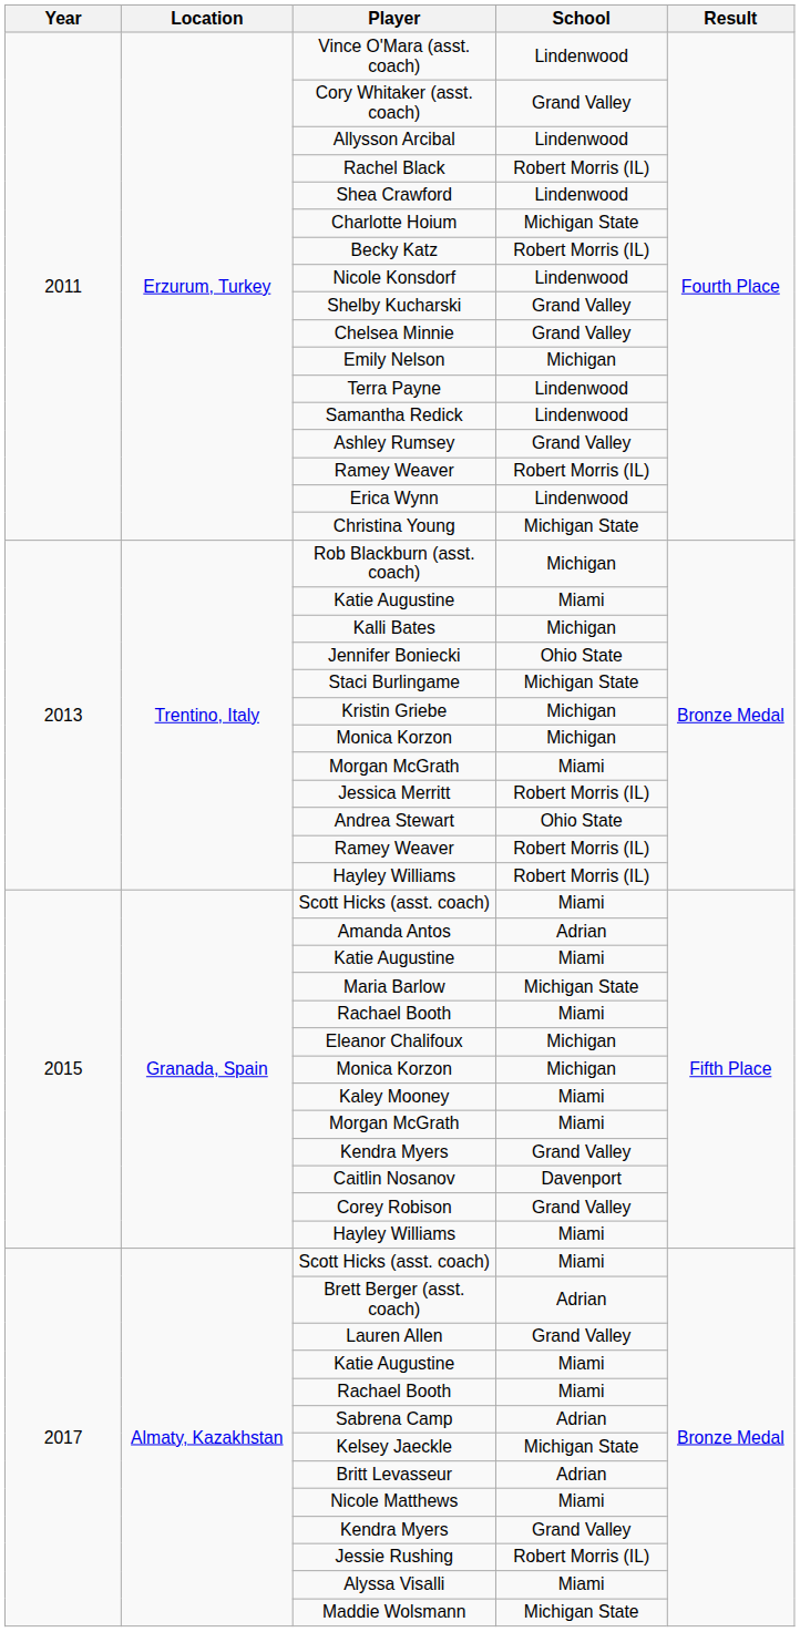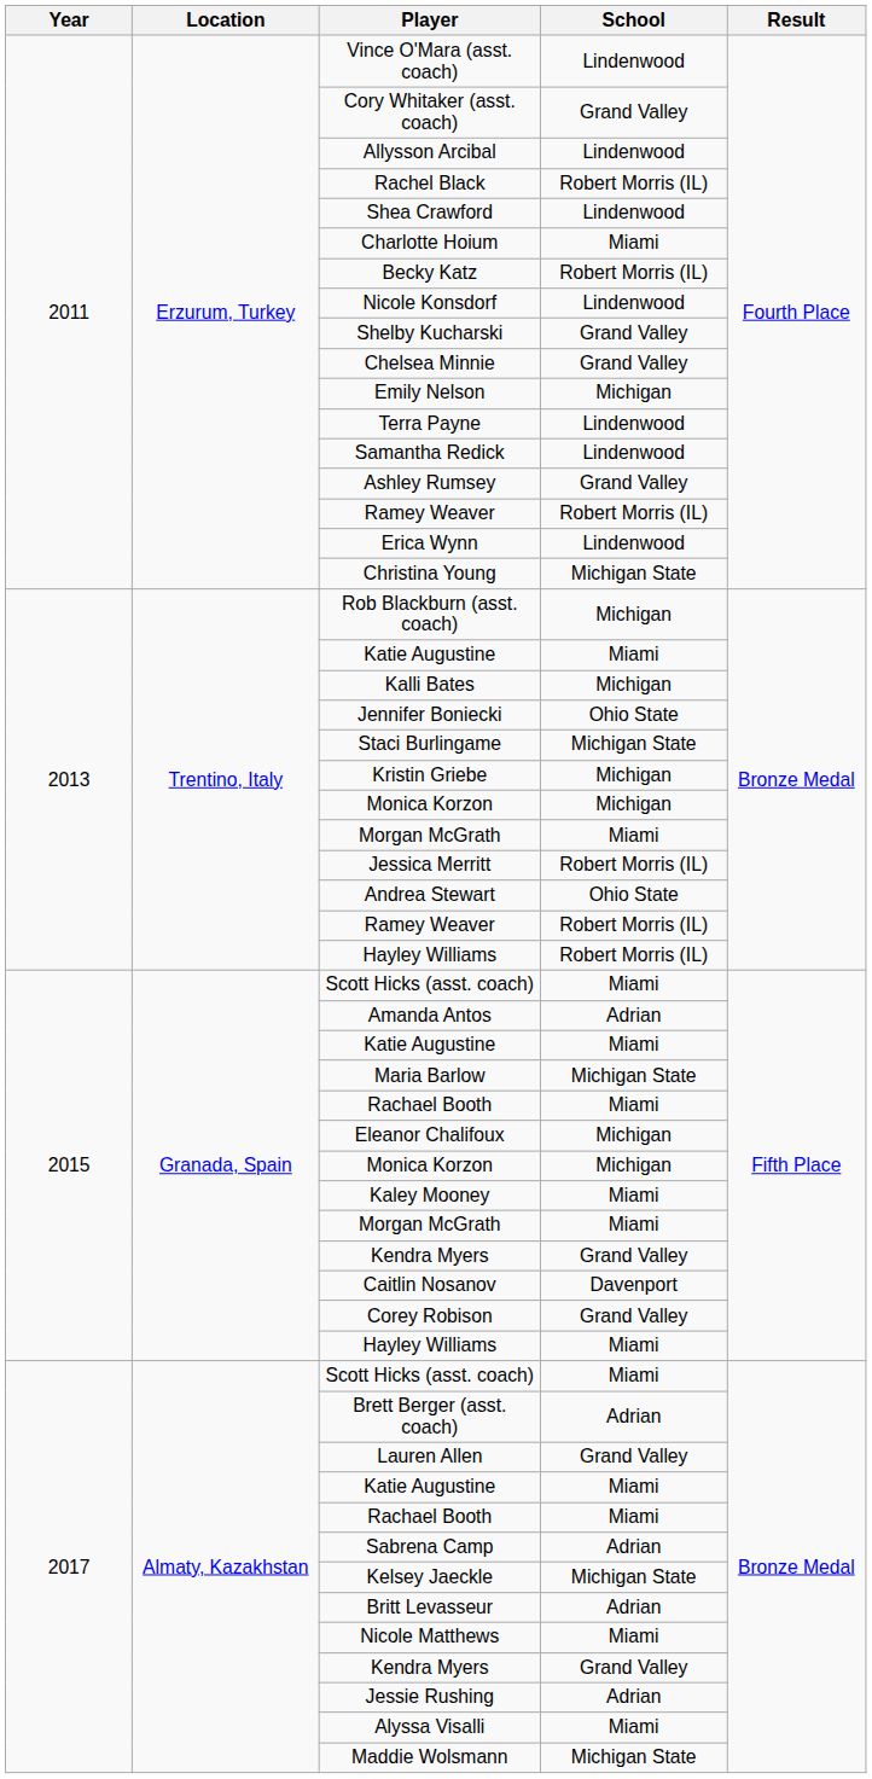 <table class="wikitable" style="text-align: center;">
 <tr>
 <th scope="col" width="100px">Year</th>
 <th scope="col" width="150px">Location</th>
 <th scope="col" width="180px">Player</th>
 <th scope="col" width="150px">School</th>
 <th scope="col" width="110px">Result</th>
 </tr>
 <tr>
 <td rowspan="17">2011</td>
 <td rowspan="17"><a href='#'>Erzurum, Turkey</a></td>
 <td>Vince O'Mara (asst. coach)</td>
 <td>Lindenwood</td>
 <td rowspan="17"><a href='#'>Fourth Place</a></td>
 </tr>
 <tr>
 <td>Cory Whitaker (asst. coach)</td>
 <td>Grand Valley</td>
 </tr>
 <tr>
 <td>Allysson Arcibal</td>
 <td>Lindenwood</td>
 </tr>
 <tr>
 <td>Rachel Black</td>
 <td>Robert Morris (IL)</td>
 </tr>
 <tr>
 <td>Shea Crawford</td>
 <td>Lindenwood</td>
 </tr>
 <tr>
 <td>Charlotte Hoium</td>
-<td>Michigan State</td>
+<td>Miami</td>
 </tr>
 <tr>
 <td>Becky Katz</td>
 <td>Robert Morris (IL)</td>
 </tr>
 <tr>
 <td>Nicole Konsdorf</td>
 <td>Lindenwood</td>
 </tr>
 <tr>
 <td>Shelby Kucharski</td>
 <td>Grand Valley</td>
 </tr>
 <tr>
 <td>Chelsea Minnie</td>
 <td>Grand Valley</td>
 </tr>
 <tr>
 <td>Emily Nelson</td>
 <td>Michigan</td>
 </tr>
 <tr>
 <td>Terra Payne</td>
 <td>Lindenwood</td>
 </tr>
 <tr>
 <td>Samantha Redick</td>
 <td>Lindenwood</td>
 </tr>
 <tr>
 <td>Ashley Rumsey</td>
 <td>Grand Valley</td>
 </tr>
 <tr>
 <td>Ramey Weaver</td>
 <td>Robert Morris (IL)</td>
 </tr>
 <tr>
 <td>Erica Wynn</td>
 <td>Lindenwood</td>
 </tr>
 <tr>
 <td>Christina Young</td>
 <td>Michigan State</td>
 </tr>
 <tr>
 <td rowspan="12">2013</td>
 <td rowspan="12"><a href='#'>Trentino, Italy</a></td>
 <td>Rob Blackburn (asst. coach)</td>
 <td>Michigan</td>
 <td rowspan="12"><a href='#'>Bronze Medal</a></td>
 </tr>
 <tr>
 <td>Katie Augustine</td>
 <td>Miami</td>
 </tr>
 <tr>
 <td>Kalli Bates</td>
 <td>Michigan</td>
 </tr>
 <tr>
 <td>Jennifer Boniecki</td>
 <td>Ohio State</td>
 </tr>
 <tr>
 <td>Staci Burlingame</td>
 <td>Michigan State</td>
 </tr>
 <tr>
 <td>Kristin Griebe</td>
 <td>Michigan</td>
 </tr>
 <tr>
 <td>Monica Korzon</td>
 <td>Michigan</td>
 </tr>
 <tr>
 <td>Morgan McGrath</td>
 <td>Miami</td>
 </tr>
 <tr>
 <td>Jessica Merritt</td>
 <td>Robert Morris (IL)</td>
 </tr>
 <tr>
 <td>Andrea Stewart</td>
 <td>Ohio State</td>
 </tr>
 <tr>
 <td>Ramey Weaver</td>
 <td>Robert Morris (IL)</td>
 </tr>
 <tr>
 <td>Hayley Williams</td>
 <td>Robert Morris (IL)</td>
 </tr>
 <tr>
 <td rowspan="13">2015</td>
 <td rowspan="13"><a href='#'>Granada, Spain</a></td>
 <td>Scott Hicks (asst. coach)</td>
 <td>Miami</td>
 <td rowspan="13"><a href='#'>Fifth Place</a></td>
 </tr>
 <tr>
 <td>Amanda Antos</td>
 <td>Adrian</td>
 </tr>
 <tr>
 <td>Katie Augustine</td>
 <td>Miami</td>
 </tr>
 <tr>
 <td>Maria Barlow</td>
 <td>Michigan State</td>
 </tr>
 <tr>
 <td>Rachael Booth</td>
 <td>Miami</td>
 </tr>
 <tr>
 <td>Eleanor Chalifoux</td>
 <td>Michigan</td>
 </tr>
 <tr>
 <td>Monica Korzon</td>
 <td>Michigan</td>
 </tr>
 <tr>
 <td>Kaley Mooney</td>
 <td>Miami</td>
 </tr>
 <tr>
 <td>Morgan McGrath</td>
 <td>Miami</td>
 </tr>
 <tr>
 <td>Kendra Myers</td>
 <td>Grand Valley</td>
 </tr>
 <tr>
 <td>Caitlin Nosanov</td>
 <td>Davenport</td>
 </tr>
 <tr>
 <td>Corey Robison</td>
 <td>Grand Valley</td>
 </tr>
 <tr>
 <td>Hayley Williams</td>
 <td>Miami</td>
 </tr>
 <tr>
 <td rowspan="13">2017</td>
 <td rowspan="13"><a href='#'>Almaty, Kazakhstan</a></td>
 <td>Scott Hicks (asst. coach)</td>
 <td>Miami</td>
 <td rowspan="13"><a href='#'>Bronze Medal</a></td>
 </tr>
 <tr>
 <td>Brett Berger (asst. coach)</td>
 <td>Adrian</td>
 </tr>
 <tr>
 <td>Lauren Allen</td>
 <td>Grand Valley</td>
 </tr>
 <tr>
 <td>Katie Augustine</td>
 <td>Miami</td>
 </tr>
 <tr>
 <td>Rachael Booth</td>
 <td>Miami</td>
 </tr>
 <tr>
 <td>Sabrena Camp</td>
 <td>Adrian</td>
 </tr>
 <tr>
 <td>Kelsey Jaeckle</td>
 <td>Michigan State</td>
 </tr>
 <tr>
 <td>Britt Levasseur</td>
 <td>Adrian</td>
 </tr>
 <tr>
 <td>Nicole Matthews</td>
 <td>Miami</td>
 </tr>
 <tr>
 <td>Kendra Myers</td>
 <td>Grand Valley</td>
 </tr>
 <tr>
 <td>Jessie Rushing</td>
-<td>Robert Morris (IL)</td>
+<td>Adrian</td>
 </tr>
 <tr>
 <td>Alyssa Visalli</td>
 <td>Miami</td>
 </tr>
 <tr>
 <td>Maddie Wolsmann</td>
 <td>Michigan State</td>
 </tr>
 </table>
